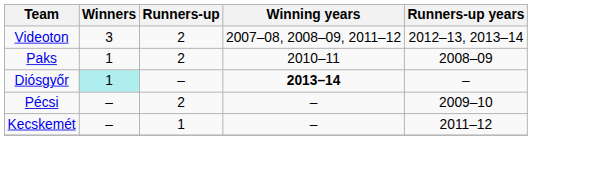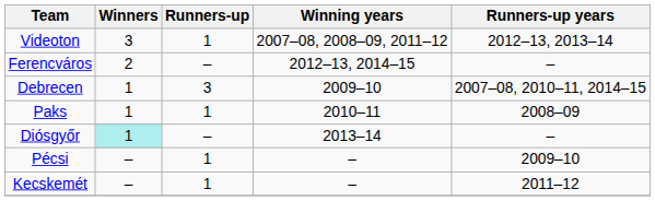 <table class="wikitable sortable" border="1" style="text-align:center;">
 <tr>
 <th>Team</th>
 <th>Winners</th>
 <th>Runners-up</th>
 <th class="unsortable">Winning years</th>
 <th class="unsortable">Runners-up years</th>
 </tr>
 <tr>
 <td><a href='#'>Videoton</a></td>
 <td align=center>3</td>
-<td align=center>2</td>
+<td align=center>1</td>
 <td>2007–08, 2008–09, 2011–12</td>
 <td>2012–13, 2013–14</td>
 </tr>
 <tr>
+<td><a href='#'>Ferencváros</a></td>
+<td align=center>2</td>
+<td align=center>–</td>
+<td>2012–13, 2014–15</td>
+<td>–</td>
+</tr>
+<tr>
+<td><a href='#'>Debrecen</a></td>
+<td align=center>1</td>
+<td align=center>3</td>
+<td>2009–10</td>
+<td>2007–08, 2010–11, 2014–15</td>
+</tr>
+<tr>
 <td><a href='#'>Paks</a></td>
 <td align=center>1</td>
-<td align=center>2</td>
+<td align=center>1</td>
 <td>2010–11</td>
 <td>2008–09</td>
 </tr>
 <tr>
 <td><a href='#'>Diósgyőr</a></td>
 <td align=center style="background: paleturquoise;">1</td>
 <td align=center>–</td>
-<td><strong>2013–14</strong></td>
+<td>2013–14</td>
 <td>–</td>
 </tr>
 <tr>
 <td><a href='#'>Pécsi</a></td>
 <td align=center>–</td>
-<td align=center>2</td>
+<td align=center>1</td>
 <td>–</td>
 <td>2009–10</td>
 </tr>
 <tr>
 <td><a href='#'>Kecskemét</a></td>
 <td align=center>–</td>
 <td align=center>1</td>
 <td>–</td>
 <td>2011–12</td>
 </tr>
 <tr>
 </tr>
 </table>
